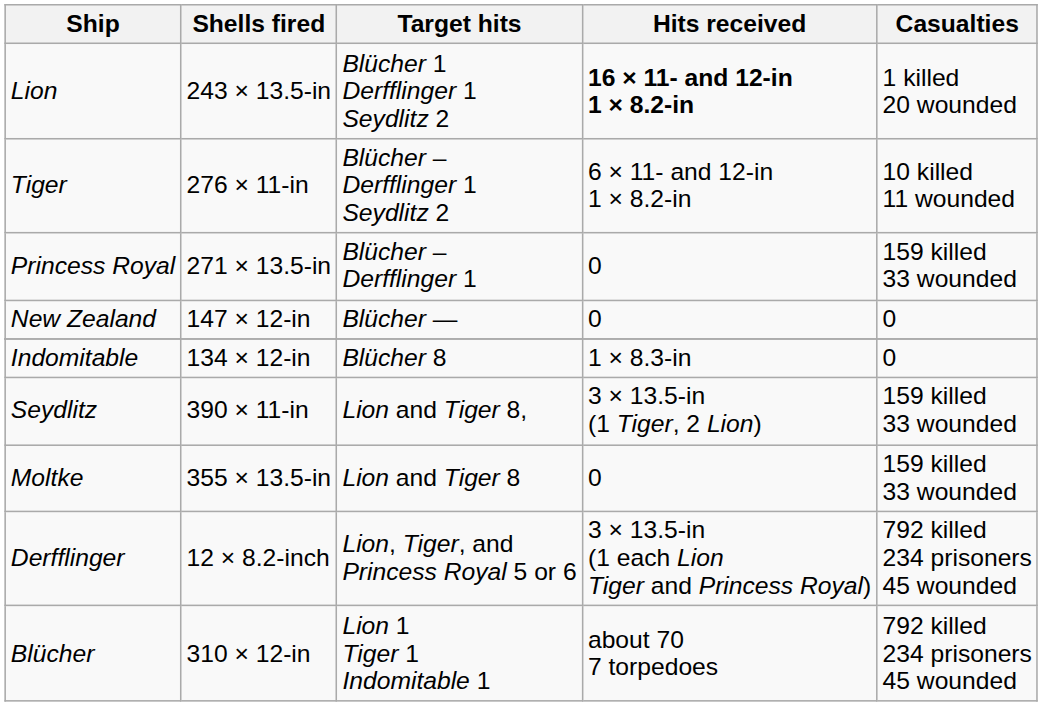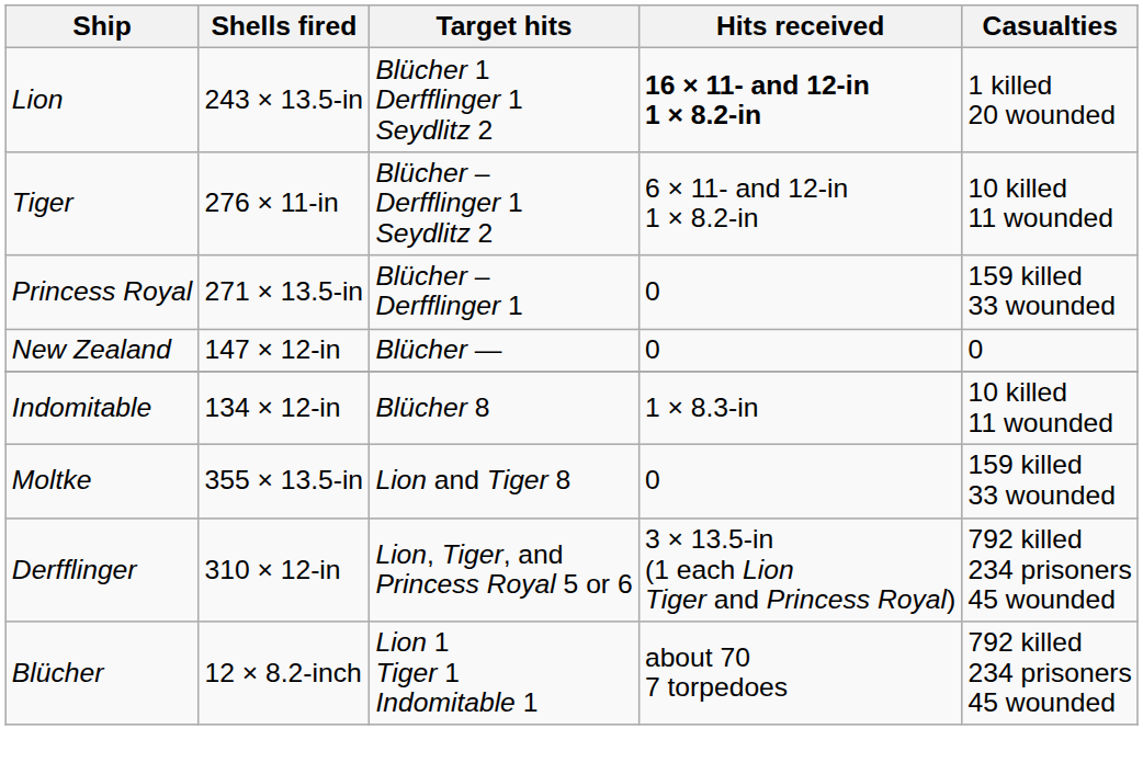 <table class="wikitable" align="centre" cellpadding="0" cellspacing="3" style="margin:10px; border:solid 1px #bbb;">
 <tr>
 <th>Ship</th>
 <th>Shells fired</th>
 <th>Target hits</th>
 <th>Hits received</th>
 <th>Casualties</th>
 </tr>
 <tr>
 <td><em>Lion</em></td>
 <td>243 × 13.5-in</td>
 <td><em>Blücher</em> 1 <br> <em>Derfflinger</em> 1 <br> <em>Seydlitz</em> 2</td>
 <td><strong>16 × 11- and 12-in <br> 1 × 8.2-in</strong></td>
 <td>1 killed <br>20 wounded</td>
 </tr>
 <tr>
 <td><em>Tiger</em></td>
 <td>276 × 11-in</td>
 <td><em>Blücher</em> – <br> <em>Derfflinger</em> 1 <br> <em>Seydlitz</em> 2</td>
 <td>6 × 11- and 12-in <br> 1 × 8.2-in</td>
 <td>10 killed <br>11 wounded</td>
 </tr>
 <tr>
 <td><em>Princess Royal</em></td>
 <td>271 × 13.5-in</td>
 <td><em>Blücher</em> – <br> <em>Derfflinger</em> 1</td>
 <td>0</td>
 <td>159 killed <br> 33 wounded</td>
 </tr>
 <tr>
 <td><em>New Zealand</em></td>
 <td>147 × 12-in</td>
 <td><em>Blücher</em> —</td>
 <td>0</td>
 <td>0</td>
 </tr>
 <tr>
 </tr>
 <tr>
 <td><em>Indomitable</em></td>
 <td>134 × 12-in</td>
 <td><em>Blücher</em> 8</td>
 <td>1 × 8.3-in</td>
-<td>0</td>
-</tr>
-<tr>
-<td><em>Seydlitz</em></td>
-<td>390 × 11-in</td>
-<td><em>Lion</em> and <em>Tiger</em> 8,</td>
-<td>3 × 13.5-in <br> (1 <em>Tiger</em>, 2 <em>Lion</em>)</td>
-<td>159 killed <br> 33 wounded</td>
+<td>10 killed <br>11 wounded</td>
 </tr>
 <tr>
 <td><em>Moltke</em></td>
 <td>355 × 13.5-in</td>
 <td><em>Lion</em> and <em>Tiger</em> 8</td>
 <td>0</td>
 <td>159 killed <br> 33 wounded</td>
 </tr>
 <tr>
 <td><em>Derfflinger</em></td>
-<td>12 × 8.2-inch</td>
+<td>310 × 12-in</td>
 <td><em>Lion</em>, <em>Tiger</em>, and <br> <em>Princess Royal</em> 5 or 6</td>
 <td>3 × 13.5-in <br> (1 each <em>Lion</em> <br> <em>Tiger</em> and <em>Princess Royal</em>)</td>
 <td>792 killed <br> 234 prisoners <br> 45 wounded</td>
 </tr>
 <tr>
 <td><em>Blücher</em></td>
-<td>310 × 12-in</td>
+<td>12 × 8.2-inch</td>
 <td><em>Lion</em> 1 <br> <em>Tiger</em> 1 <br> <em>Indomitable</em> 1</td>
 <td>about 70 <br> 7 torpedoes</td>
 <td>792 killed <br> 234 prisoners <br> 45 wounded</td>
 </tr>
 </table>
